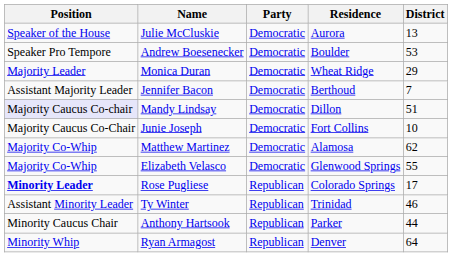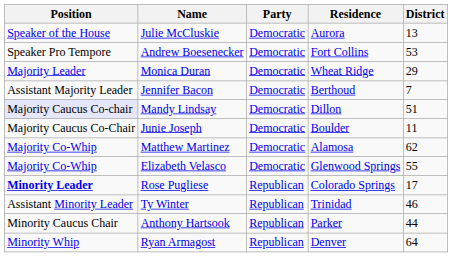 <table class="wikitable sortable">
 <tr>
 <th>Position</th>
 <th>Name</th>
 <th>Party</th>
 <th>Residence</th>
 <th>District</th>
 </tr>
 <tr>
 <td><a href='#'>Speaker of the House</a></td>
 <td><a href='#'>Julie McCluskie </a></td>
 <td><a href='#'>Democratic</a></td>
 <td><a href='#'>Aurora</a></td>
 <td>13</td>
 </tr>
 <tr>
 <td>Speaker Pro Tempore</td>
 <td><a href='#'>Andrew Boesenecker</a></td>
 <td><a href='#'>Democratic</a></td>
-<td><a href='#'>Boulder</a></td>
+<td><a href='#'>Fort Collins</a></td>
 <td>53</td>
 </tr>
 <tr>
 <td><a href='#'>Majority Leader</a></td>
 <td><a href='#'>Monica Duran</a></td>
 <td><a href='#'>Democratic</a></td>
 <td><a href='#'>Wheat Ridge</a></td>
 <td>29</td>
 </tr>
 <tr>
 <td>Assistant Majority Leader</td>
 <td><a href='#'>Jennifer Bacon</a></td>
 <td><a href='#'>Democratic</a></td>
 <td><a href='#'>Berthoud</a></td>
 <td>7</td>
 </tr>
 <tr>
 <td style="background: lavender;">Majority Caucus Co-chair</td>
 <td><a href='#'>Mandy Lindsay</a></td>
 <td><a href='#'>Democratic</a></td>
 <td><a href='#'>Dillon</a></td>
 <td>51</td>
 </tr>
 <tr>
 <td>Majority Caucus Co-Chair</td>
 <td><a href='#'>Junie Joseph</a></td>
 <td><a href='#'>Democratic</a></td>
-<td><a href='#'>Fort Collins</a></td>
-<td>10</td>
+<td><a href='#'>Boulder</a></td>
+<td>11</td>
 </tr>
 <tr>
 <td><a href='#'>Majority Co-Whip</a></td>
 <td><a href='#'>Matthew Martinez</a></td>
 <td><a href='#'>Democratic</a></td>
 <td><a href='#'>Alamosa</a></td>
 <td>62</td>
 </tr>
 <tr>
 <td><a href='#'>Majority Co-Whip</a></td>
 <td><a href='#'>Elizabeth Velasco</a></td>
 <td><a href='#'>Democratic</a></td>
 <td><a href='#'>Glenwood Springs</a></td>
 <td>55</td>
 </tr>
 <tr>
 <td><strong><a href='#'>Minority Leader</a></strong></td>
 <td><a href='#'>Rose Pugliese</a></td>
 <td><a href='#'>Republican</a></td>
 <td><a href='#'>Colorado Springs</a></td>
 <td>17</td>
 </tr>
 <tr>
 <td>Assistant <a href='#'>Minority Leader</a></td>
 <td><a href='#'>Ty Winter</a></td>
 <td><a href='#'>Republican</a></td>
 <td><a href='#'>Trinidad</a></td>
 <td>46</td>
 </tr>
 <tr>
 <td>Minority Caucus Chair</td>
 <td><a href='#'>Anthony Hartsook</a></td>
 <td><a href='#'>Republican</a></td>
 <td><a href='#'>Parker</a></td>
 <td>44</td>
 </tr>
 <tr>
 <td><a href='#'>Minority Whip</a></td>
 <td><a href='#'>Ryan Armagost</a></td>
 <td><a href='#'>Republican</a></td>
 <td><a href='#'>Denver</a></td>
 <td>64</td>
 </tr>
 </table>
